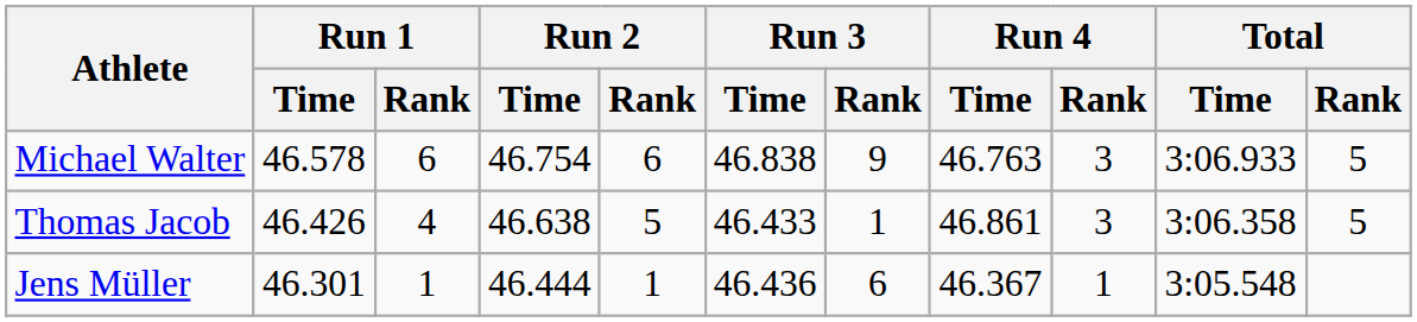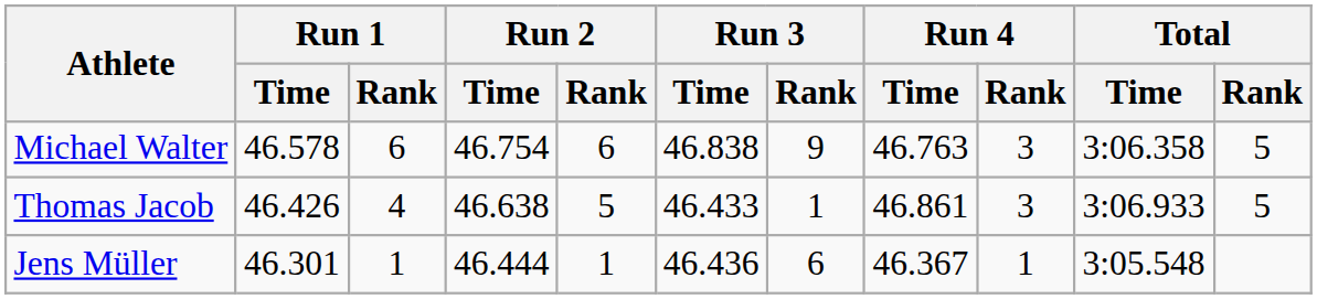 <table class="wikitable" border="1" style="font-size:90%">
 <tr>
 <th rowspan="2">Athlete</th>
 <th colspan="2">Run 1</th>
 <th colspan="2">Run 2</th>
 <th colspan="2">Run 3</th>
 <th colspan="2">Run 4</th>
 <th colspan="2">Total</th>
 </tr>
 <tr>
 <th>Time</th>
 <th>Rank</th>
 <th>Time</th>
 <th>Rank</th>
 <th>Time</th>
 <th>Rank</th>
 <th>Time</th>
 <th>Rank</th>
 <th>Time</th>
 <th>Rank</th>
 </tr>
 <tr>
 <td><a href='#'>Michael Walter</a></td>
 <td align="center">46.578</td>
 <td align="center">6</td>
 <td align="center">46.754</td>
 <td align="center">6</td>
 <td align="center">46.838</td>
 <td align="center">9</td>
 <td align="center">46.763</td>
 <td align="center">3</td>
-<td align="center">3:06.933</td>
+<td align="center">3:06.358</td>
 <td align="center">5</td>
 </tr>
 <tr>
 <td><a href='#'>Thomas Jacob</a></td>
 <td align="center">46.426</td>
 <td align="center">4</td>
 <td align="center">46.638</td>
 <td align="center">5</td>
 <td align="center">46.433</td>
 <td align="center">1</td>
 <td align="center">46.861</td>
 <td align="center">3</td>
-<td align="center">3:06.358</td>
+<td align="center">3:06.933</td>
 <td align="center">5</td>
 </tr>
 <tr>
 <td><a href='#'>Jens Müller</a></td>
 <td align="center">46.301</td>
 <td align="center">1</td>
 <td align="center">46.444</td>
 <td align="center">1</td>
 <td align="center">46.436</td>
 <td align="center">6</td>
 <td align="center">46.367</td>
 <td align="center">1</td>
 <td align="center">3:05.548</td>
 <td align="center"></td>
 </tr>
 </table>
